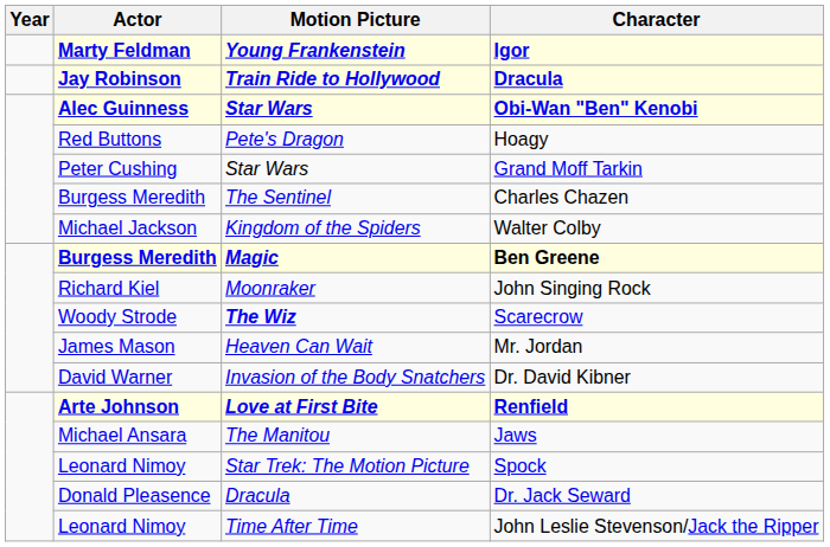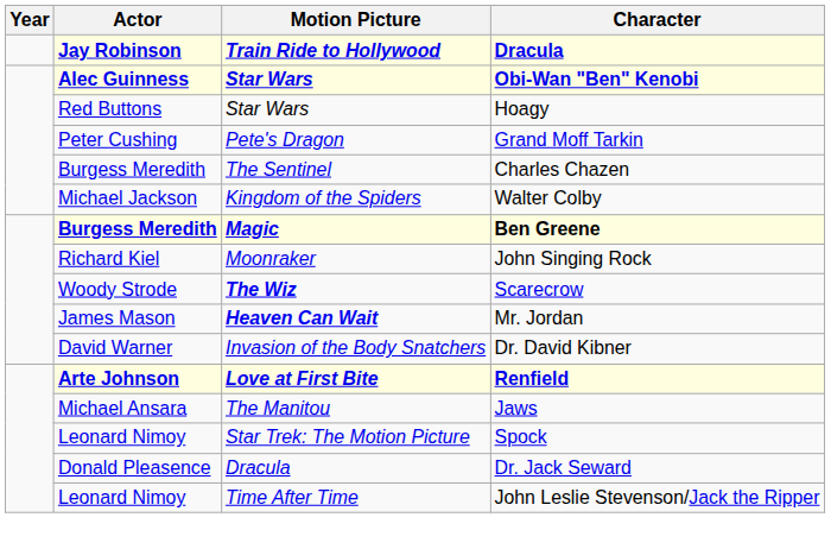 <table class="wikitable" align="centre">
 <tr>
 <th>Year</th>
 <th>Actor</th>
 <th>Motion Picture</th>
 <th>Character</th>
-</tr>
-<tr>
-<td rowspan=1></td>
-<td style="background:lightyellow"><strong><a href='#'>Marty Feldman</a></strong></td>
-<td style="background:lightyellow"><strong><em><a href='#'>Young Frankenstein</a></em></strong></td>
-<td style="background:lightyellow"><strong><a href='#'>Igor</a></strong></td>
 </tr>
 <tr>
 <td rowspan=1></td>
 <td style="background:lightyellow"><strong><a href='#'>Jay Robinson</a></strong></td>
 <td style="background:lightyellow"><strong><em><a href='#'>Train Ride to Hollywood</a></em></strong></td>
 <td style="background:lightyellow"><strong><a href='#'>Dracula</a></strong></td>
 </tr>
 <tr>
 <td rowspan=5></td>
 <td style="background:lightyellow"><strong><a href='#'>Alec Guinness</a></strong></td>
 <td style="background:lightyellow"><strong><em><a href='#'>Star Wars</a></em></strong></td>
 <td style="background:lightyellow"><strong><a href='#'>Obi-Wan "Ben" Kenobi</a></strong></td>
 </tr>
 <tr>
 <td><a href='#'>Red Buttons</a></td>
-<td><em><a href='#'>Pete's Dragon</a></em></td>
+<td><em>Star Wars</em></td>
 <td>Hoagy</td>
 </tr>
 <tr>
 <td><a href='#'>Peter Cushing</a></td>
-<td><em>Star Wars</em></td>
+<td><em><a href='#'>Pete's Dragon</a></em></td>
 <td><a href='#'>Grand Moff Tarkin</a></td>
 </tr>
 <tr>
 <td><a href='#'>Burgess Meredith</a></td>
 <td><em><a href='#'>The Sentinel</a></em></td>
 <td>Charles Chazen</td>
 </tr>
 <tr>
 <td><a href='#'>Michael Jackson</a></td>
 <td><em><a href='#'>Kingdom of the Spiders</a></em></td>
 <td>Walter Colby</td>
 </tr>
 <tr>
 <td rowspan=5></td>
 <td style="background:lightyellow"><strong><a href='#'>Burgess Meredith</a></strong></td>
 <td style="background:lightyellow"><strong><em><a href='#'>Magic</a></em></strong></td>
 <td style="background:lightyellow"><strong>Ben Greene</strong></td>
 </tr>
 <tr>
 <td><a href='#'>Richard Kiel</a></td>
 <td><em><a href='#'>Moonraker</a></em></td>
 <td>John Singing Rock</td>
 </tr>
 <tr>
 <td><a href='#'>Woody Strode</a></td>
 <td><strong><em><a href='#'>The Wiz</a></em></strong></td>
 <td><a href='#'>Scarecrow</a></td>
 </tr>
 <tr>
 <td><a href='#'>James Mason</a></td>
-<td><em><a href='#'>Heaven Can Wait</a></em></td>
+<td><strong><em><a href='#'>Heaven Can Wait</a></em></strong></td>
 <td>Mr. Jordan</td>
 </tr>
 <tr>
 <td><a href='#'>David Warner</a></td>
 <td><em><a href='#'>Invasion of the Body Snatchers</a></em></td>
 <td>Dr. David Kibner</td>
 </tr>
 <tr>
 <td rowspan=5></td>
 <td style="background:lightyellow"><strong><a href='#'>Arte Johnson</a></strong></td>
 <td style="background:lightyellow"><strong><em><a href='#'>Love at First Bite</a></em></strong></td>
 <td style="background:lightyellow"><strong><a href='#'>Renfield</a></strong></td>
 </tr>
 <tr>
 <td><a href='#'>Michael Ansara</a></td>
 <td><em><a href='#'>The Manitou</a></em></td>
 <td><a href='#'>Jaws</a></td>
 </tr>
 <tr>
 <td><a href='#'>Leonard Nimoy</a></td>
 <td><em><a href='#'>Star Trek: The Motion Picture</a></em></td>
 <td><a href='#'>Spock</a></td>
 </tr>
 <tr>
 <td><a href='#'>Donald Pleasence</a></td>
 <td><em><a href='#'>Dracula</a></em></td>
 <td><a href='#'>Dr. Jack Seward</a></td>
 </tr>
 <tr>
 <td><a href='#'>Leonard Nimoy</a></td>
 <td><em><a href='#'>Time After Time</a></em></td>
 <td>John Leslie Stevenson/<a href='#'>Jack the Ripper</a></td>
 </tr>
 </table>
